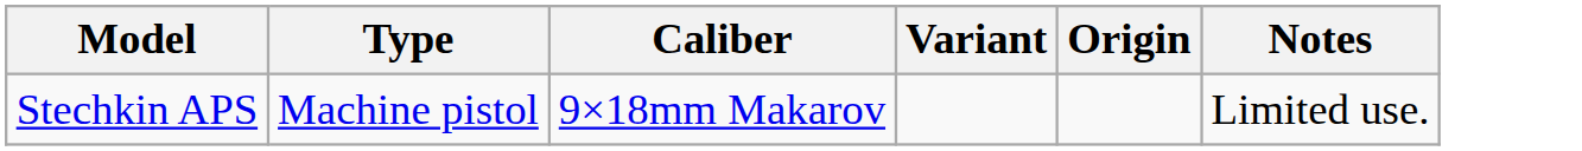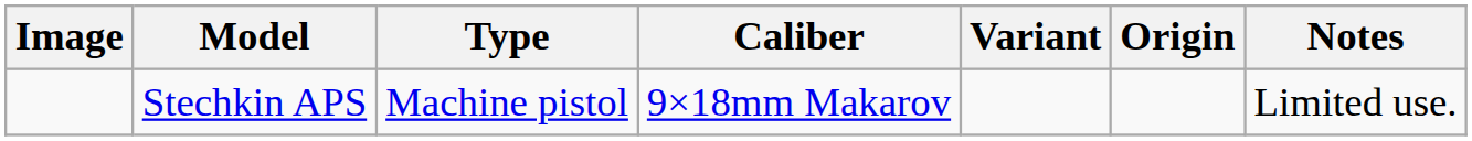 <table class="wikitable">
 <tr>
+<th>Image</th>
 <th>Model</th>
 <th>Type</th>
 <th>Caliber</th>
 <th>Variant</th>
 <th>Origin</th>
 <th>Notes</th>
 </tr>
 <tr>
+<td></td>
 <td><a href='#'>Stechkin APS</a></td>
 <td><a href='#'>Machine pistol</a></td>
 <td><a href='#'>9×18mm Makarov</a></td>
 <td></td>
 <td></td>
 <td>Limited use.</td>
 </tr>
 </table>
